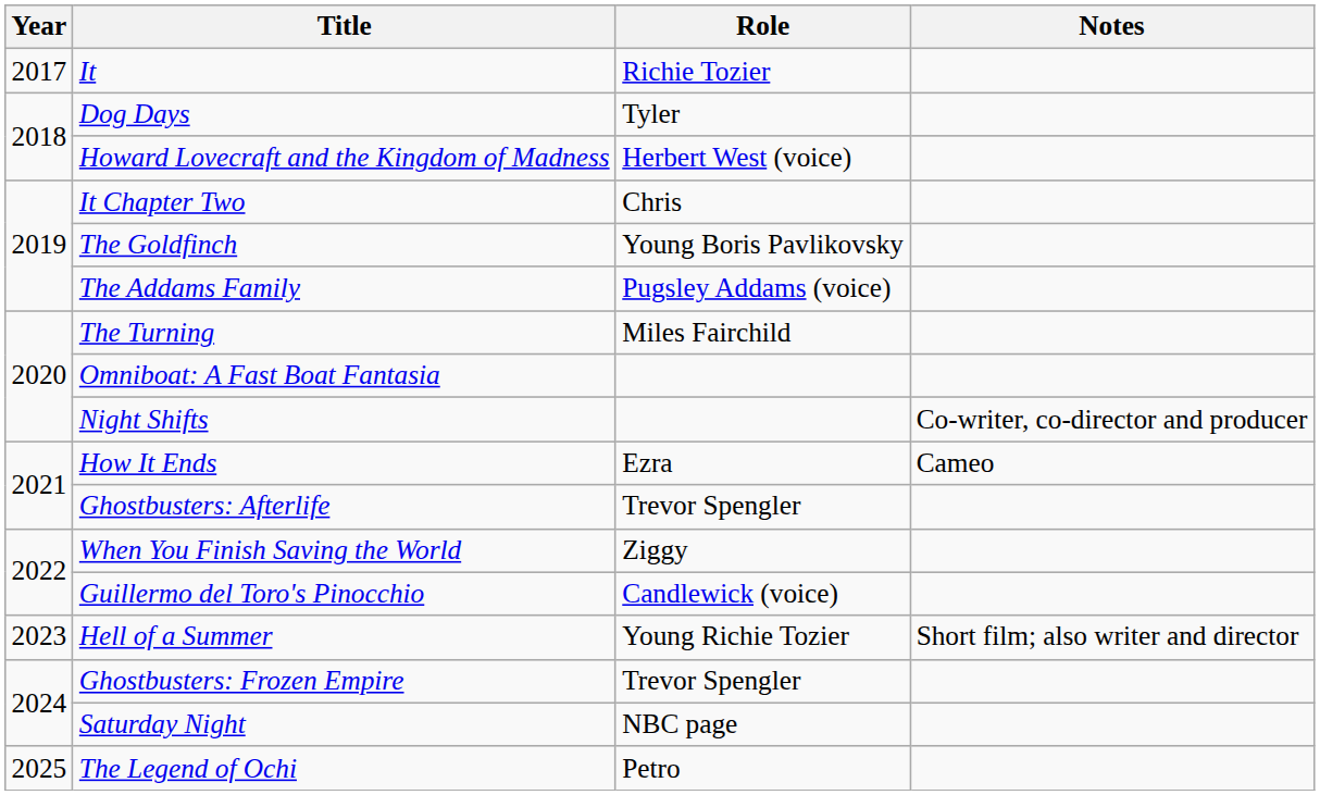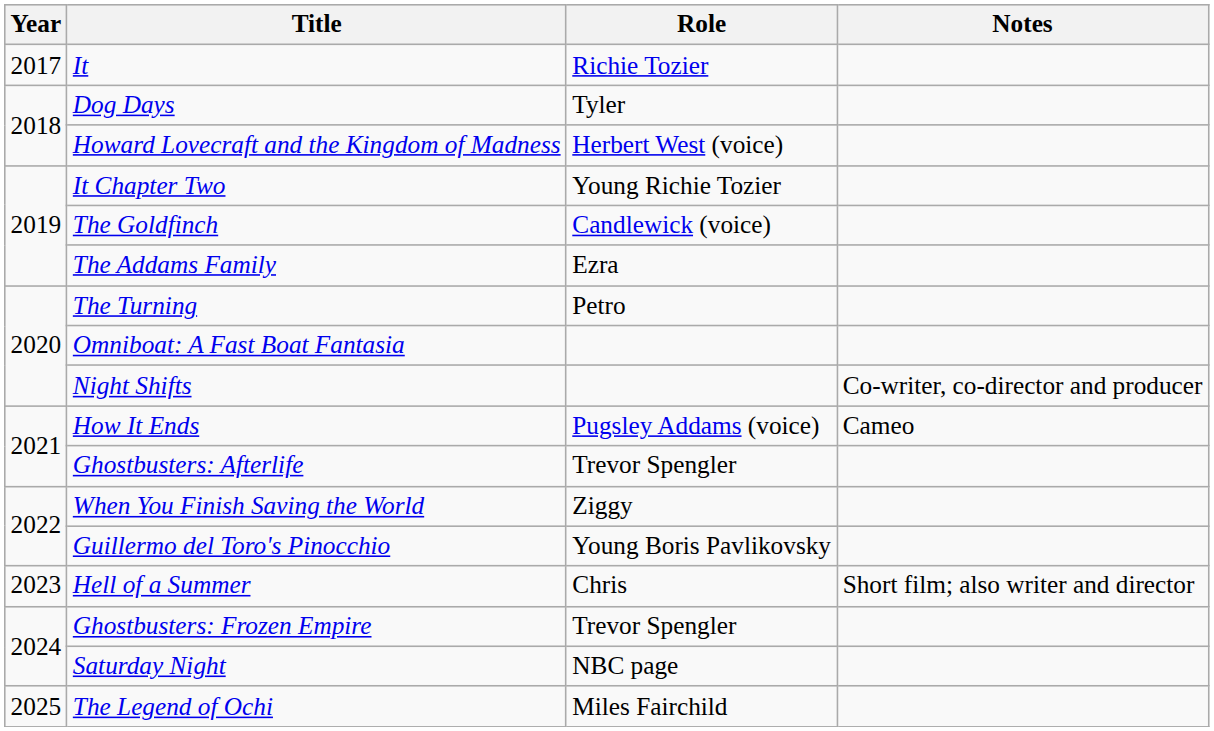 <table class="wikitable sortable">
 <tr>
 <th>Year</th>
 <th>Title</th>
 <th>Role</th>
 <th class="unsortable">Notes</th>
 </tr>
 <tr>
 <td>2017</td>
 <td><em><a href='#'>It</a></em></td>
 <td><a href='#'>Richie Tozier</a></td>
 <td></td>
 </tr>
 <tr>
 <td rowspan=2>2018</td>
 <td><em><a href='#'>Dog Days</a></em></td>
 <td>Tyler</td>
 <td></td>
 </tr>
 <tr>
 <td><em><a href='#'>Howard Lovecraft and the Kingdom of Madness</a></em></td>
 <td><a href='#'>Herbert West</a> (voice)</td>
 <td></td>
 </tr>
 <tr>
 <td rowspan=3>2019</td>
 <td><em><a href='#'>It Chapter Two</a></em></td>
-<td>Chris</td>
+<td>Young Richie Tozier</td>
 <td></td>
 </tr>
 <tr>
 <td data-sort-value="Goldfinch, The"><em><a href='#'>The Goldfinch</a></em></td>
-<td>Young Boris Pavlikovsky</td>
+<td><a href='#'>Candlewick</a> (voice)</td>
 <td></td>
 </tr>
 <tr>
 <td data-sort-value="Addams Family, The"><em><a href='#'>The Addams Family</a></em></td>
-<td><a href='#'>Pugsley Addams</a> (voice)</td>
+<td>Ezra</td>
 <td></td>
 </tr>
 <tr>
 <td rowspan=3>2020</td>
 <td data-sort-value="Turning, The"><em><a href='#'>The Turning</a></em></td>
-<td>Miles Fairchild</td>
+<td>Petro</td>
 <td></td>
 </tr>
 <tr>
 <td><em><a href='#'>Omniboat: A Fast Boat Fantasia</a></em></td>
 <td></td>
 <td></td>
 </tr>
 <tr>
 <td><em><a href='#'>Night Shifts</a></em></td>
 <td></td>
 <td>Co-writer, co-director and producer</td>
 </tr>
 <tr>
 <td rowspan=2>2021</td>
 <td><em><a href='#'>How It Ends</a></em></td>
-<td>Ezra</td>
+<td><a href='#'>Pugsley Addams</a> (voice)</td>
 <td>Cameo</td>
 </tr>
 <tr>
 <td><em><a href='#'>Ghostbusters: Afterlife</a></em></td>
 <td>Trevor Spengler</td>
 <td></td>
 </tr>
 <tr>
 <td rowspan="2">2022</td>
 <td><em><a href='#'>When You Finish Saving the World</a></em></td>
 <td>Ziggy</td>
 <td></td>
 </tr>
 <tr>
 <td><em><a href='#'>Guillermo del Toro's Pinocchio</a></em></td>
-<td><a href='#'>Candlewick</a> (voice)</td>
+<td>Young Boris Pavlikovsky</td>
 <td></td>
 </tr>
 <tr>
 <td>2023</td>
 <td><em><a href='#'>Hell of a Summer</a></em></td>
-<td>Young Richie Tozier</td>
+<td>Chris</td>
 <td>Short film; also writer and director</td>
 </tr>
 <tr>
 <td rowspan="2">2024</td>
 <td><em><a href='#'>Ghostbusters: Frozen Empire</a></em></td>
 <td>Trevor Spengler</td>
 <td></td>
 </tr>
 <tr>
 <td><em><a href='#'>Saturday Night</a> </em></td>
 <td>NBC page</td>
 <td></td>
 </tr>
 <tr>
 <td>2025</td>
 <td data-sort-value="Legend of Ochi, The"><em><a href='#'>The Legend of Ochi</a></em></td>
-<td>Petro</td>
+<td>Miles Fairchild</td>
 <td></td>
 </tr>
 </table>
